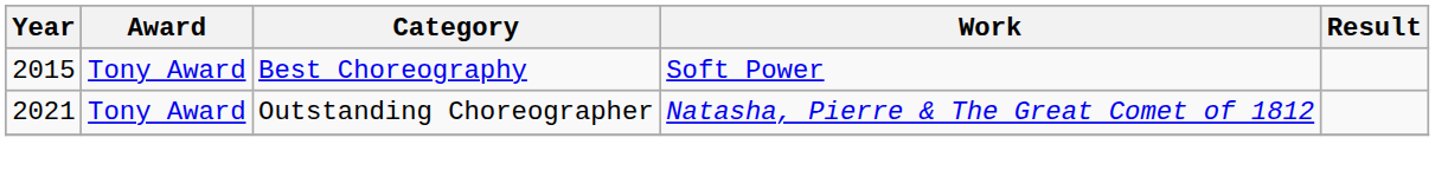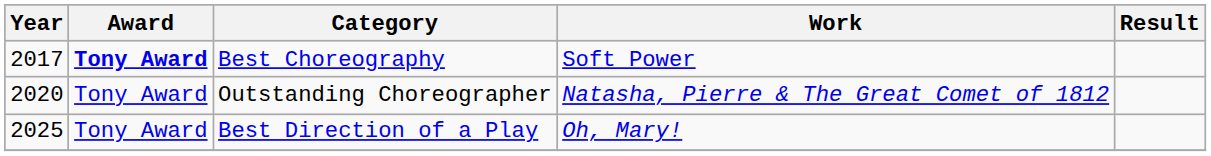 <table class="wikitable">
 <tr>
 <th>Year</th>
 <th><strong>Award</strong></th>
 <th><strong>Category</strong></th>
 <th><strong>Work</strong></th>
 <th><strong>Result</strong></th>
 </tr>
 <tr>
-<td>2015</td>
-<td><a href='#'>Tony Award</a></td>
+<td>2017</td>
+<td><strong><a href='#'>Tony Award</a></strong></td>
 <td><a href='#'>Best Choreography</a></td>
 <td><a href='#'>Soft Power</a></td>
 <td></td>
 </tr>
 <tr>
-<td>2021</td>
+<td>2020</td>
 <td><a href='#'>Tony Award</a></td>
 <td>Outstanding Choreographer</td>
 <td><em><a href='#'>Natasha, Pierre & The Great Comet of 1812</a></em></td>
 <td></td>
 </tr>
 <tr>
+<td>2025</td>
+<td><a href='#'>Tony Award</a></td>
+<td><a href='#'>Best Direction of a Play</a></td>
+<td><em><a href='#'>Oh, Mary!</a></em></td>
+<td></td>
+</tr>
+<tr>
 </tr>
 </table>
